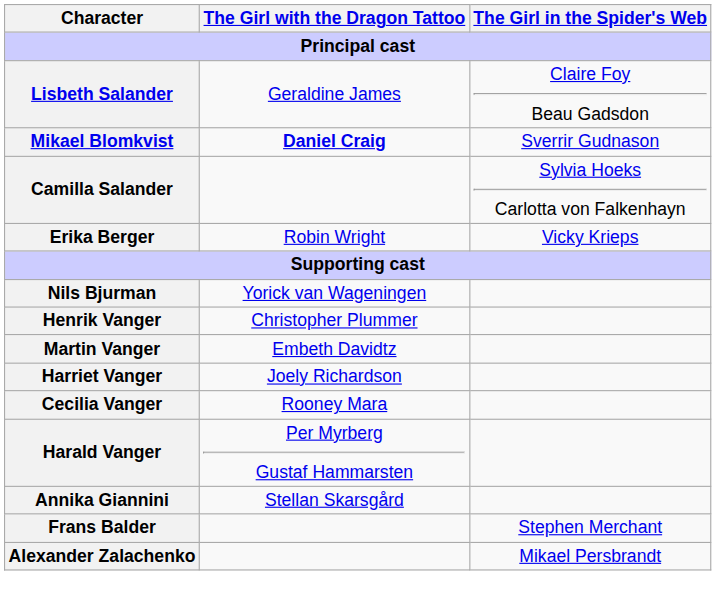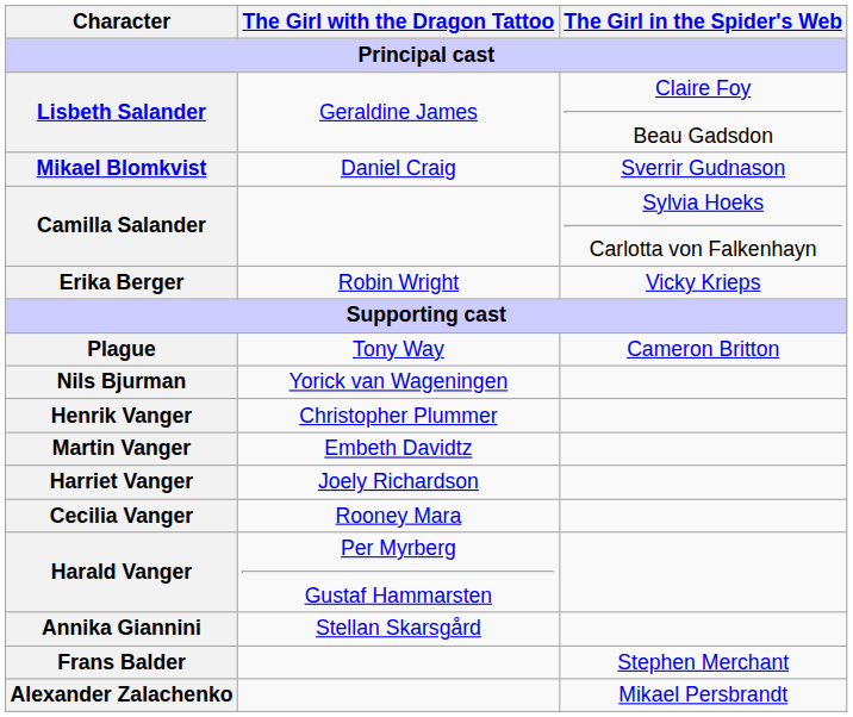 <table class="wikitable plainrowheaders" style="text-align:center;">
 <tr>
 <th>Character</th>
 <th><a href='#'>The Girl with the Dragon Tattoo</a></th>
 <th><a href='#'>The Girl in the Spider's Web</a></th>
 </tr>
 <tr>
 <th style="background-color:#ccccff;" colspan="3">Principal cast</th>
 </tr>
 <tr>
 <th scope="row"><a href='#'>Lisbeth Salander</a></th>
 <td><a href='#'>Geraldine James</a></td>
 <td><a href='#'>Claire Foy</a> <hr>Beau Gadsdon</td>
 </tr>
 <tr>
 <th scope="row"><a href='#'>Mikael Blomkvist</a></th>
-<td><strong><a href='#'>Daniel Craig</a></strong></td>
+<td><a href='#'>Daniel Craig</a></td>
 <td><a href='#'>Sverrir Gudnason</a></td>
 </tr>
 <tr>
 <th scope="row">Camilla Salander</th>
 <td></td>
 <td><a href='#'>Sylvia Hoeks</a> <hr>Carlotta von Falkenhayn</td>
 </tr>
 <tr>
 <th scope="row">Erika Berger</th>
 <td><a href='#'>Robin Wright</a></td>
 <td><a href='#'>Vicky Krieps</a></td>
 </tr>
 <tr>
 <th style="background-color:#ccccff;" colspan="3">Supporting cast</th>
+</tr>
+<tr>
+<th scope="row">Plague</th>
+<td><a href='#'>Tony Way</a></td>
+<td><a href='#'>Cameron Britton</a></td>
 </tr>
 <tr>
 <th scope="row">Nils Bjurman</th>
 <td><a href='#'>Yorick van Wageningen</a></td>
 <td></td>
 </tr>
 <tr>
 <th scope="row">Henrik Vanger</th>
 <td><a href='#'>Christopher Plummer</a></td>
 <td></td>
 </tr>
 <tr>
 <th scope="row">Martin Vanger</th>
 <td><a href='#'>Embeth Davidtz</a></td>
 <td></td>
 </tr>
 <tr>
 <th scope="row">Harriet Vanger</th>
 <td><a href='#'>Joely Richardson</a></td>
 <td></td>
 </tr>
 <tr>
 <th scope="row">Cecilia Vanger</th>
 <td><a href='#'>Rooney Mara</a></td>
 <td></td>
 </tr>
 <tr>
 <th scope="row">Harald Vanger</th>
 <td><a href='#'>Per Myrberg</a> <hr><a href='#'>Gustaf Hammarsten</a></td>
 <td></td>
 </tr>
 <tr>
 <th scope="row">Annika Giannini</th>
 <td><a href='#'>Stellan Skarsgård</a></td>
 <td></td>
 </tr>
 <tr>
 <th scope="row">Frans Balder</th>
 <td></td>
 <td><a href='#'>Stephen Merchant</a></td>
 </tr>
 <tr>
 <th scope="row">Alexander Zalachenko</th>
 <td></td>
 <td><a href='#'>Mikael Persbrandt</a></td>
 </tr>
 </table>
